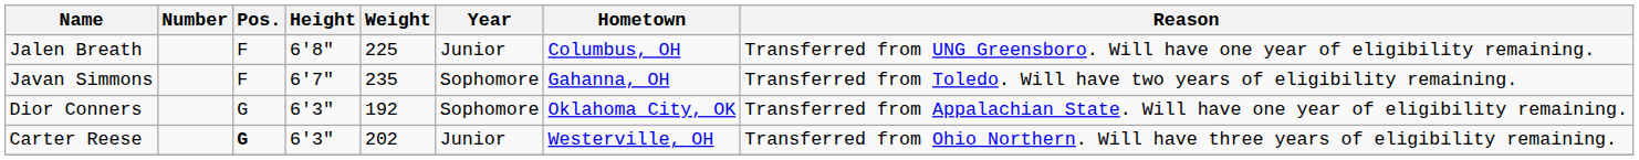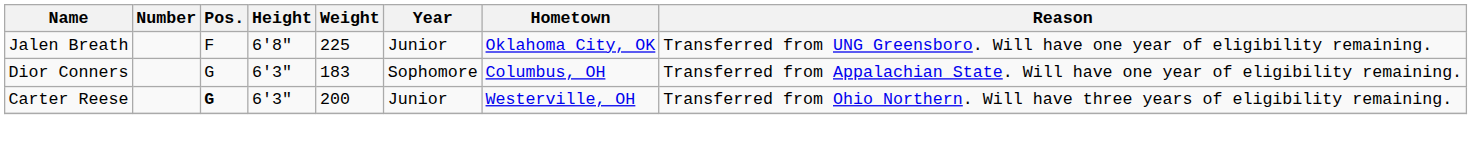 <table class="wikitable sortable" border="1">
 <tr align=center>
 <th style= >Name</th>
 <th style= >Number</th>
 <th style= >Pos.</th>
 <th style= >Height</th>
 <th style= >Weight</th>
 <th style= >Year</th>
 <th style= >Hometown</th>
 <th style= >Reason</th>
 </tr>
 <tr>
 <td>Jalen Breath</td>
 <td></td>
 <td>F</td>
 <td>6'8"</td>
 <td>225</td>
 <td>Junior</td>
-<td><a href='#'>Columbus, OH</a></td>
+<td><a href='#'>Oklahoma City, OK</a></td>
 <td>Transferred from <a href='#'>UNG Greensboro</a>.  Will have one year of eligibility remaining.</td>
-</tr>
-<tr>
-<td>Javan Simmons</td>
-<td></td>
-<td>F</td>
-<td>6'7"</td>
-<td>235</td>
-<td>Sophomore</td>
-<td><a href='#'>Gahanna, OH</a></td>
-<td>Transferred from <a href='#'>Toledo</a>.  Will have two years of eligibility remaining.</td>
 </tr>
 <tr>
 <td>Dior Conners</td>
 <td></td>
 <td>G</td>
 <td>6'3"</td>
-<td>192</td>
+<td>183</td>
 <td>Sophomore</td>
-<td><a href='#'>Oklahoma City, OK</a></td>
+<td><a href='#'>Columbus, OH</a></td>
 <td>Transferred from <a href='#'>Appalachian State</a>.  Will have one year of eligibility remaining.</td>
 </tr>
 <tr>
 <td>Carter Reese</td>
 <td></td>
 <td><strong>G</strong></td>
 <td>6'3"</td>
-<td>202</td>
+<td>200</td>
 <td>Junior</td>
 <td><a href='#'>Westerville, OH</a></td>
 <td>Transferred from <a href='#'>Ohio Northern</a>.  Will have three years of eligibility remaining.</td>
 </tr>
 <tr>
 </tr>
 </table>
